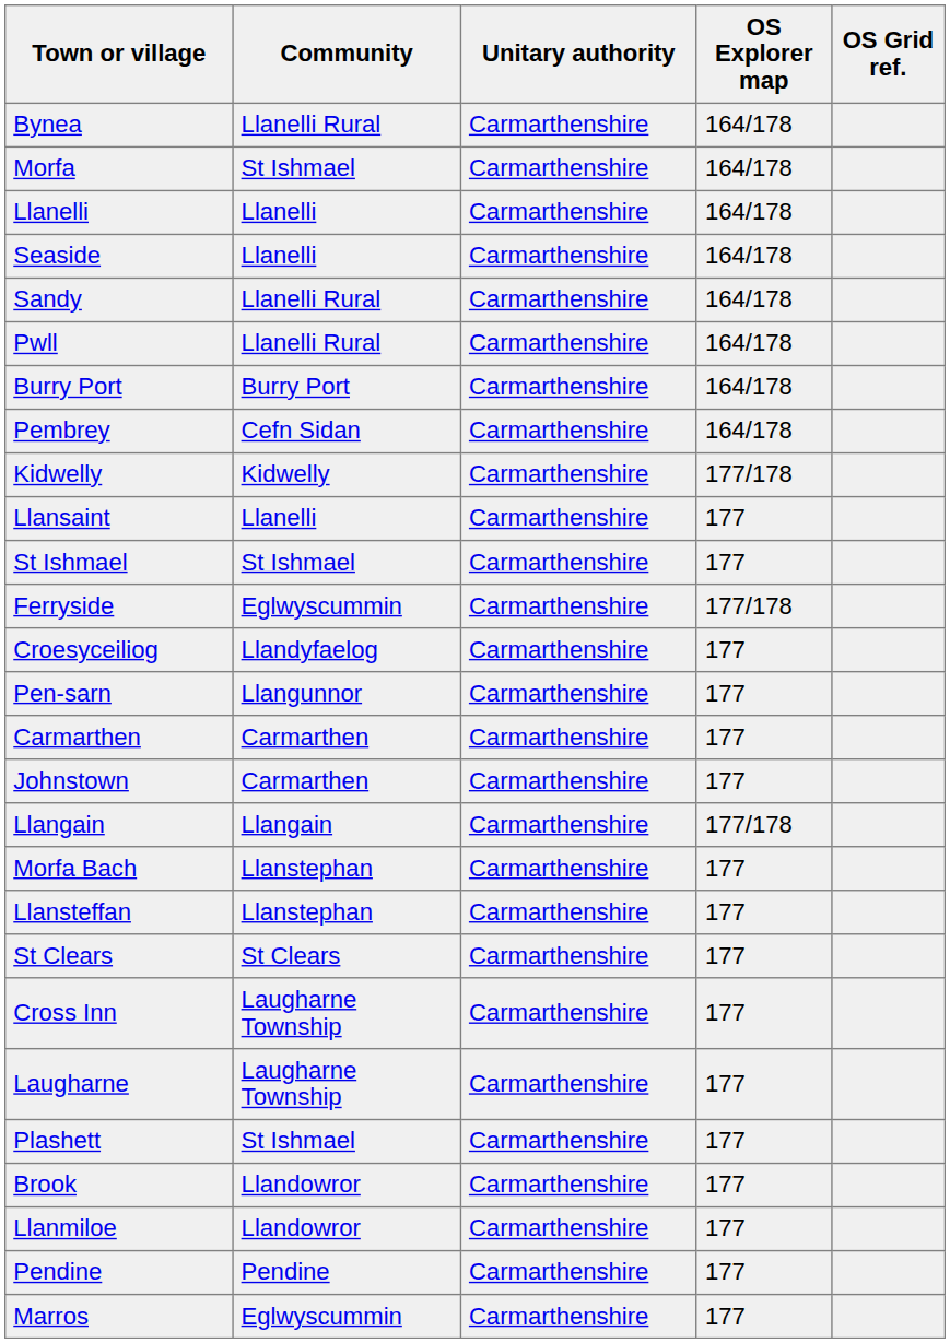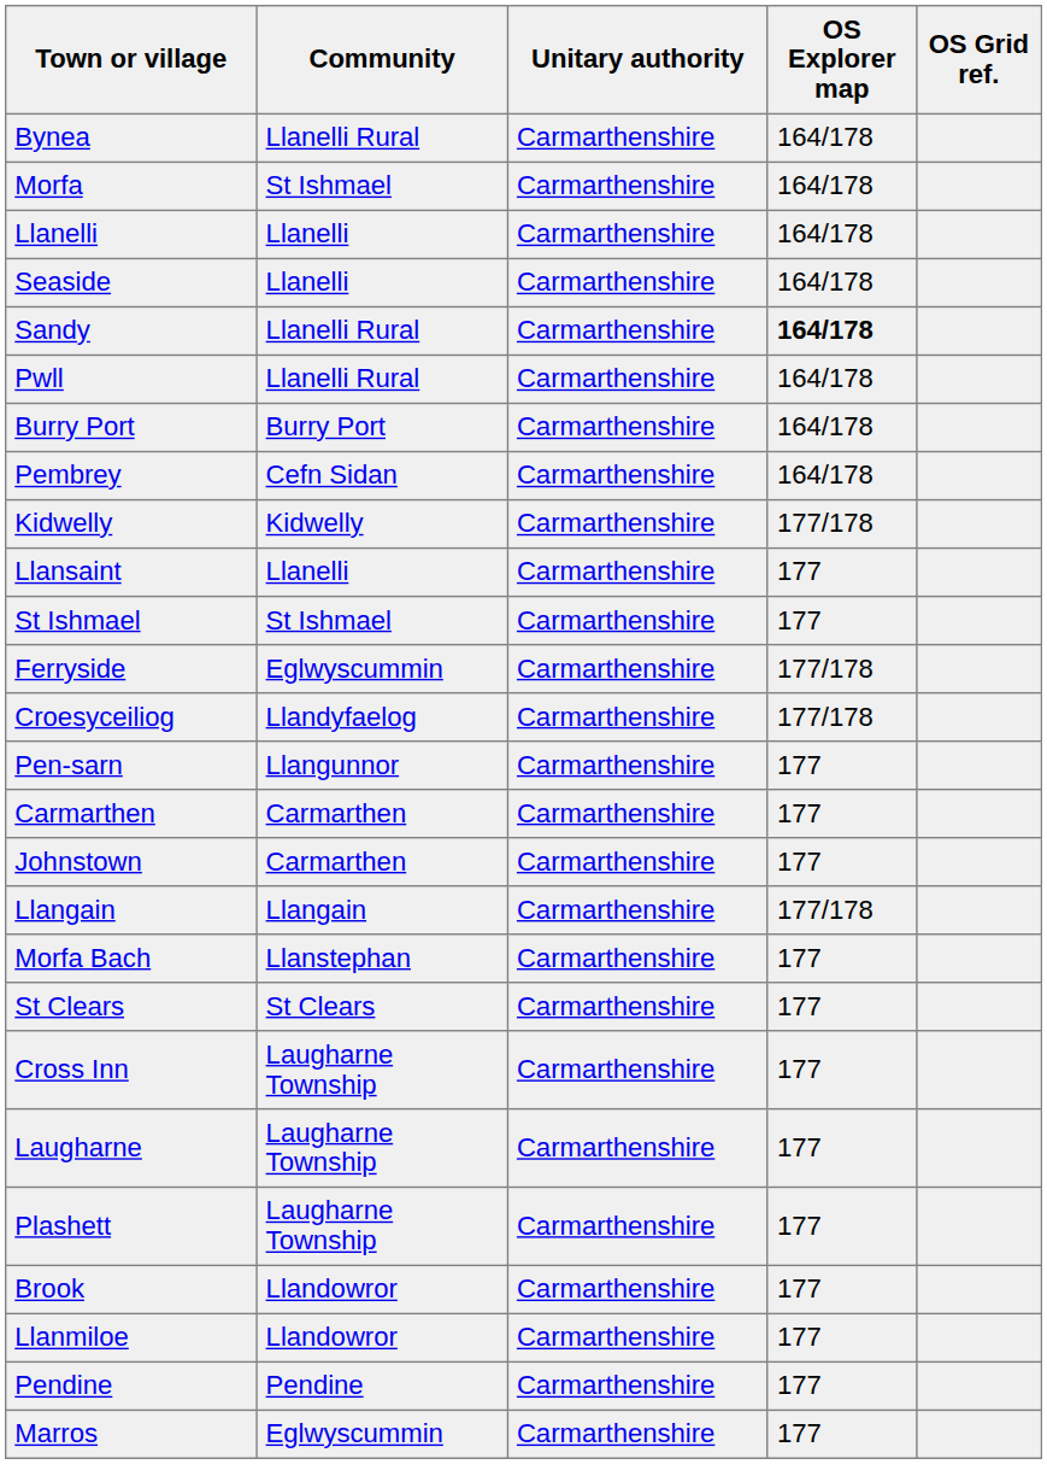 <table border=1 cellspacing=0 cellpadding=5 style="border-collapse: collapse; background:#f0f0f0;">
 <tr>
 <th width=20%>Town or village</th>
 <th width=20%>Community</th>
 <th width=20%>Unitary authority</th>
 <th width=10%>OS Explorer map</th>
 <th width=10%>OS Grid ref.</th>
 </tr>
 <tr>
 <td><a href='#'>Bynea</a></td>
 <td><a href='#'>Llanelli Rural</a></td>
 <td><a href='#'>Carmarthenshire</a></td>
 <td>164/178</td>
 <td></td>
 </tr>
 <tr>
 <td><a href='#'>Morfa</a></td>
 <td><a href='#'>St Ishmael</a></td>
 <td><a href='#'>Carmarthenshire</a></td>
 <td>164/178</td>
 <td></td>
 </tr>
 <tr>
 <td><a href='#'>Llanelli</a></td>
 <td><a href='#'>Llanelli</a></td>
 <td><a href='#'>Carmarthenshire</a></td>
 <td>164/178</td>
 <td></td>
 </tr>
 <tr>
 <td><a href='#'>Seaside</a></td>
 <td><a href='#'>Llanelli</a></td>
 <td><a href='#'>Carmarthenshire</a></td>
 <td>164/178</td>
 <td></td>
 </tr>
 <tr>
 <td><a href='#'>Sandy</a></td>
 <td><a href='#'>Llanelli Rural</a></td>
 <td><a href='#'>Carmarthenshire</a></td>
-<td>164/178</td>
+<td><strong>164/178</strong></td>
 <td></td>
 </tr>
 <tr>
 <td><a href='#'>Pwll</a></td>
 <td><a href='#'>Llanelli Rural</a></td>
 <td><a href='#'>Carmarthenshire</a></td>
 <td>164/178</td>
 <td></td>
 </tr>
 <tr>
 <td><a href='#'>Burry Port</a></td>
 <td><a href='#'>Burry Port</a></td>
 <td><a href='#'>Carmarthenshire</a></td>
 <td>164/178</td>
 <td></td>
 </tr>
 <tr>
 <td><a href='#'>Pembrey</a></td>
 <td><a href='#'>Cefn Sidan</a></td>
 <td><a href='#'>Carmarthenshire</a></td>
 <td>164/178</td>
 <td></td>
 </tr>
 <tr>
 <td><a href='#'>Kidwelly</a></td>
 <td><a href='#'>Kidwelly</a></td>
 <td><a href='#'>Carmarthenshire</a></td>
 <td>177/178</td>
 <td></td>
 </tr>
 <tr>
 <td><a href='#'>Llansaint</a></td>
 <td><a href='#'>Llanelli</a></td>
 <td><a href='#'>Carmarthenshire</a></td>
 <td>177</td>
 <td></td>
 </tr>
 <tr>
 <td><a href='#'>St Ishmael</a></td>
 <td><a href='#'>St Ishmael</a></td>
 <td><a href='#'>Carmarthenshire</a></td>
 <td>177</td>
 <td></td>
 </tr>
 <tr>
 <td><a href='#'>Ferryside</a></td>
 <td><a href='#'>Eglwyscummin</a></td>
 <td><a href='#'>Carmarthenshire</a></td>
 <td>177/178</td>
 <td></td>
 </tr>
 <tr>
 <td><a href='#'>Croesyceiliog</a></td>
 <td><a href='#'>Llandyfaelog</a></td>
 <td><a href='#'>Carmarthenshire</a></td>
-<td>177</td>
+<td>177/178</td>
 <td></td>
 </tr>
 <tr>
 <td><a href='#'>Pen-sarn</a></td>
 <td><a href='#'>Llangunnor</a></td>
 <td><a href='#'>Carmarthenshire</a></td>
 <td>177</td>
 <td></td>
 </tr>
 <tr>
 <td><a href='#'>Carmarthen</a></td>
 <td><a href='#'>Carmarthen</a></td>
 <td><a href='#'>Carmarthenshire</a></td>
 <td>177</td>
 <td></td>
 </tr>
 <tr>
 <td><a href='#'>Johnstown</a></td>
 <td><a href='#'>Carmarthen</a></td>
 <td><a href='#'>Carmarthenshire</a></td>
 <td>177</td>
 <td></td>
 </tr>
 <tr>
 <td><a href='#'>Llangain</a></td>
 <td><a href='#'>Llangain</a></td>
 <td><a href='#'>Carmarthenshire</a></td>
 <td>177/178</td>
 <td></td>
 </tr>
 <tr>
 <td><a href='#'>Morfa Bach</a></td>
 <td><a href='#'>Llanstephan</a></td>
 <td><a href='#'>Carmarthenshire</a></td>
 <td>177</td>
 <td></td>
 </tr>
 <tr>
-<td><a href='#'>Llansteffan</a></td>
-<td><a href='#'>Llanstephan</a></td>
-<td><a href='#'>Carmarthenshire</a></td>
-<td>177</td>
-<td></td>
-</tr>
-<tr>
 <td><a href='#'>St Clears</a></td>
 <td><a href='#'>St Clears</a></td>
 <td><a href='#'>Carmarthenshire</a></td>
 <td>177</td>
 <td></td>
 </tr>
 <tr>
 <td><a href='#'>Cross Inn</a></td>
 <td><a href='#'>Laugharne Township</a></td>
 <td><a href='#'>Carmarthenshire</a></td>
 <td>177</td>
 <td></td>
 </tr>
 <tr>
 <td><a href='#'>Laugharne</a></td>
 <td><a href='#'>Laugharne Township</a></td>
 <td><a href='#'>Carmarthenshire</a></td>
 <td>177</td>
 <td></td>
 </tr>
 <tr>
 <td><a href='#'>Plashett</a></td>
-<td><a href='#'>St Ishmael</a></td>
+<td><a href='#'>Laugharne Township</a></td>
 <td><a href='#'>Carmarthenshire</a></td>
 <td>177</td>
 <td></td>
 </tr>
 <tr>
 <td><a href='#'>Brook</a></td>
 <td><a href='#'>Llandowror</a></td>
 <td><a href='#'>Carmarthenshire</a></td>
 <td>177</td>
 <td></td>
 </tr>
 <tr>
 <td><a href='#'>Llanmiloe</a></td>
 <td><a href='#'>Llandowror</a></td>
 <td><a href='#'>Carmarthenshire</a></td>
 <td>177</td>
 <td></td>
 </tr>
 <tr>
 <td><a href='#'>Pendine</a></td>
 <td><a href='#'>Pendine</a></td>
 <td><a href='#'>Carmarthenshire</a></td>
 <td>177</td>
 <td></td>
 </tr>
 <tr>
 <td><a href='#'>Marros</a></td>
 <td><a href='#'>Eglwyscummin</a></td>
 <td><a href='#'>Carmarthenshire</a></td>
 <td>177</td>
 <td></td>
 </tr>
 <tr>
 </tr>
 </table>
